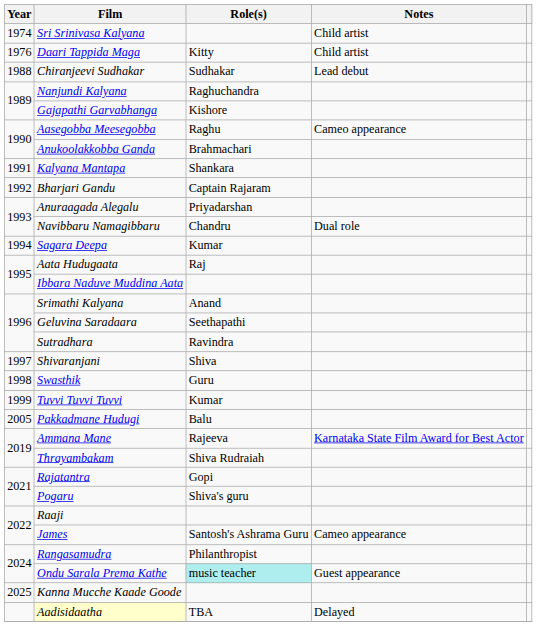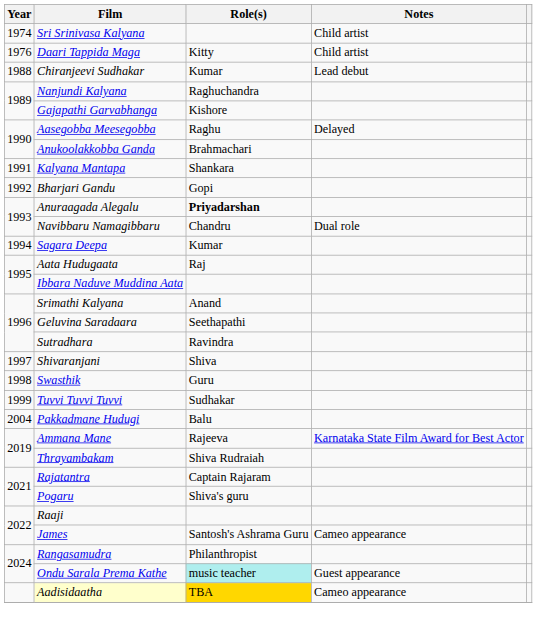 <table class="wikitable sortable plainrowheaders" id="filmography">
 <tr style="background:#ccc; text-align:center;">
 <th scope="col">Year</th>
 <th scope="col">Film</th>
 <th scope="col">Role(s)</th>
 <th scope="col" class="unsortable">Notes</th>
 <th scope="col" class="unsortable"></th>
 </tr>
 <tr>
 <td>1974</td>
 <td><em><a href='#'>Sri Srinivasa Kalyana</a></em></td>
 <td></td>
 <td>Child artist</td>
 <td></td>
 </tr>
 <tr>
 <td>1976</td>
 <td><em><a href='#'>Daari Tappida Maga</a></em></td>
 <td>Kitty</td>
 <td>Child artist</td>
 <td></td>
 </tr>
 <tr>
 <td>1988</td>
 <td><em>Chiranjeevi Sudhakar</em></td>
-<td>Sudhakar</td>
+<td>Kumar</td>
 <td>Lead debut</td>
 <td></td>
 </tr>
 <tr>
 <td rowspan="2">1989</td>
 <td><em><a href='#'>Nanjundi Kalyana</a></em></td>
 <td>Raghuchandra</td>
 <td></td>
 <td></td>
 </tr>
 <tr>
 <td><em><a href='#'>Gajapathi Garvabhanga</a></em></td>
 <td>Kishore</td>
 <td></td>
 <td></td>
 </tr>
 <tr>
 <td rowspan="2">1990</td>
 <td><em><a href='#'>Aasegobba Meesegobba</a></em></td>
 <td>Raghu</td>
-<td>Cameo appearance</td>
+<td>Delayed</td>
 <td></td>
 </tr>
 <tr>
 <td><em><a href='#'>Anukoolakkobba Ganda</a></em></td>
 <td>Brahmachari</td>
 <td></td>
 <td></td>
 </tr>
 <tr>
 <td rowspan="1">1991</td>
 <td><em><a href='#'>Kalyana Mantapa</a></em></td>
 <td>Shankara</td>
 <td></td>
 <td></td>
 </tr>
 <tr>
 <td rowspan="1">1992</td>
 <td><em>Bharjari Gandu</em></td>
-<td>Captain Rajaram</td>
+<td>Gopi</td>
 <td></td>
 <td></td>
 </tr>
 <tr>
 <td rowspan="2">1993</td>
 <td><em>Anuraagada Alegalu</em></td>
-<td>Priyadarshan</td>
+<td><strong>Priyadarshan</strong></td>
 <td></td>
 <td></td>
 </tr>
 <tr>
 <td><em>Navibbaru Namagibbaru</em></td>
 <td>Chandru</td>
 <td>Dual role</td>
 <td></td>
 </tr>
 <tr>
 <td>1994</td>
 <td><em><a href='#'>Sagara Deepa</a></em></td>
 <td>Kumar</td>
 <td></td>
 <td></td>
 </tr>
 <tr>
 <td rowspan="2">1995</td>
 <td><em>Aata Hudugaata</em></td>
 <td>Raj</td>
 <td></td>
 <td></td>
 </tr>
 <tr>
 <td><em><a href='#'>Ibbara Naduve Muddina Aata</a></em></td>
 <td></td>
 <td></td>
 <td></td>
 </tr>
 <tr>
 <td rowspan="3">1996</td>
 <td><em>Srimathi Kalyana</em></td>
 <td>Anand</td>
 <td></td>
 <td></td>
 </tr>
 <tr>
 <td><em>Geluvina Saradaara</em></td>
 <td>Seethapathi</td>
 <td></td>
 <td></td>
 </tr>
 <tr>
 <td><em>Sutradhara</em></td>
 <td>Ravindra</td>
 <td></td>
 <td></td>
 </tr>
 <tr>
 <td rowspan="1">1997</td>
 <td><em>Shivaranjani</em></td>
 <td>Shiva</td>
 <td></td>
 <td></td>
 </tr>
 <tr>
 <td rowspan="1">1998</td>
 <td><em><a href='#'>Swasthik</a></em></td>
 <td>Guru</td>
 <td></td>
 <td></td>
 </tr>
 <tr>
 <td rowspan="1">1999</td>
 <td><em><a href='#'>Tuvvi Tuvvi Tuvvi</a></em></td>
-<td>Kumar</td>
+<td>Sudhakar</td>
 <td></td>
 <td></td>
 </tr>
 <tr>
-<td>2005</td>
+<td>2004</td>
 <td><em><a href='#'>Pakkadmane Hudugi</a></em></td>
 <td>Balu</td>
 <td></td>
 <td></td>
 </tr>
 <tr>
 <td rowspan="2">2019</td>
 <td><em><a href='#'>Ammana Mane</a></em></td>
 <td>Rajeeva</td>
 <td><a href='#'>Karnataka State Film Award for Best Actor</a></td>
 <td></td>
 </tr>
 <tr>
 <td><em><a href='#'>Thrayambakam</a></em></td>
 <td>Shiva Rudraiah</td>
 <td></td>
 <td></td>
 </tr>
 <tr>
 <td rowspan="2">2021</td>
 <td><em><a href='#'>Rajatantra</a></em></td>
-<td>Gopi</td>
+<td>Captain Rajaram</td>
 <td></td>
 <td></td>
 </tr>
 <tr>
 <td><em><a href='#'>Pogaru</a></em></td>
 <td>Shiva's guru</td>
 <td></td>
 <td></td>
 </tr>
 <tr>
 <td rowspan="2">2022</td>
 <td><em>Raaji</em></td>
 <td></td>
 <td></td>
 <td></td>
 </tr>
 <tr>
 <td><em><a href='#'>James</a></em></td>
 <td>Santosh's Ashrama Guru</td>
 <td>Cameo appearance</td>
 <td></td>
 </tr>
 <tr>
 <td rowspan="2">2024</td>
 <td><em><a href='#'>Rangasamudra</a></em></td>
 <td>Philanthropist</td>
 <td></td>
 <td></td>
 </tr>
 <tr>
 <td><em><a href='#'>Ondu Sarala Prema Kathe</a></em></td>
 <td style="background: paleturquoise;">music teacher</td>
 <td>Guest appearance</td>
 <td></td>
 </tr>
 <tr>
-<td>2025</td>
-<td><em>Kanna Mucche Kaade Goode</em></td>
-<td></td>
-<td></td>
-<td></td>
-</tr>
-<tr>
 <td></td>
 <td scope="row" style="background:#FFFFCC;"><em>Aadisidaatha</em></td>
-<td>TBA</td>
-<td>Delayed</td>
+<td style="background: gold;">TBA</td>
+<td>Cameo appearance</td>
 <td></td>
 </tr>
 <tr>
 </tr>
 </table>
